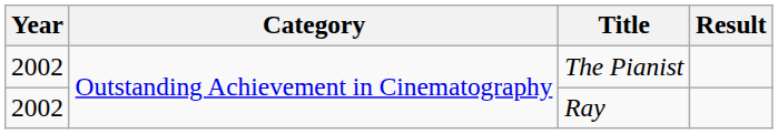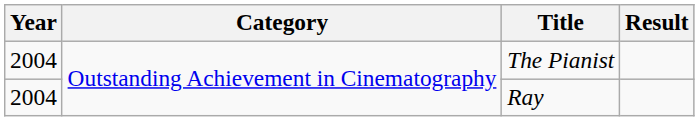 <table class="wikitable">
 <tr>
 <th>Year</th>
 <th>Category</th>
 <th>Title</th>
 <th>Result</th>
 </tr>
 <tr>
-<td>2002</td>
+<td>2004</td>
 <td rowspan=2><a href='#'>Outstanding Achievement in Cinematography</a></td>
 <td><em>The Pianist</em></td>
 <td></td>
 </tr>
 <tr>
-<td>2002</td>
+<td>2004</td>
 <td><em>Ray</em></td>
 <td></td>
 </tr>
 </table>
